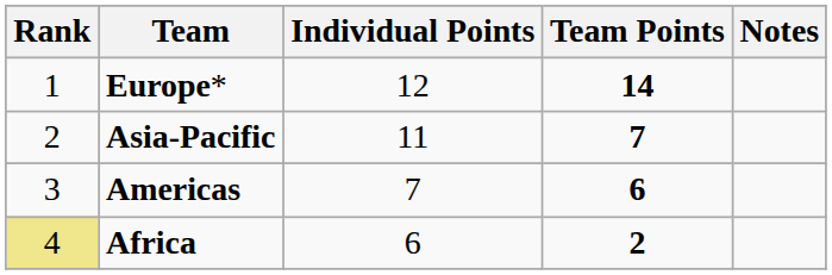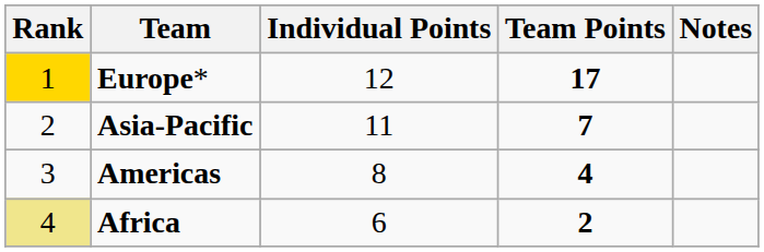 <table class="wikitable sortable" style="text-align:center">
 <tr>
 <th>Rank</th>
 <th>Team</th>
 <th>Individual Points</th>
 <th>Team Points</th>
 <th>Notes</th>
 </tr>
 <tr>
-<td>1</td>
+<td style="background: gold;">1</td>
 <td align="left"><strong>Europe</strong>*</td>
 <td>12</td>
-<td><strong>14</strong></td>
+<td><strong>17</strong></td>
 <td></td>
 </tr>
 <tr>
 <td>2</td>
 <td align="left"><strong>Asia-Pacific</strong></td>
 <td>11</td>
 <td><strong>7</strong></td>
 <td></td>
 </tr>
 <tr>
 <td>3</td>
 <td align="left"><strong>Americas</strong></td>
-<td>7</td>
-<td><strong>6</strong></td>
+<td>8</td>
+<td><strong>4</strong></td>
 <td></td>
 </tr>
 <tr>
 <td style="background: khaki;">4</td>
 <td align="left"><strong>Africa</strong></td>
 <td>6</td>
 <td><strong>2</strong></td>
 <td></td>
 </tr>
 </table>
